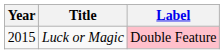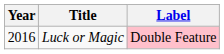 <table class="wikitable">
 <tr>
 <th>Year</th>
 <th>Title</th>
 <th><a href='#'>Label</a></th>
 </tr>
 <tr style="vertical-align:top;">
-<td style="text-align:left; ">2015</td>
+<td style="text-align:left; ">2016</td>
 <td style="text-align:left; "><em>Luck or Magic</em></td>
 <td style="background: pink; text-align:left; ">Double Feature</td>
 </tr>
 </table>
